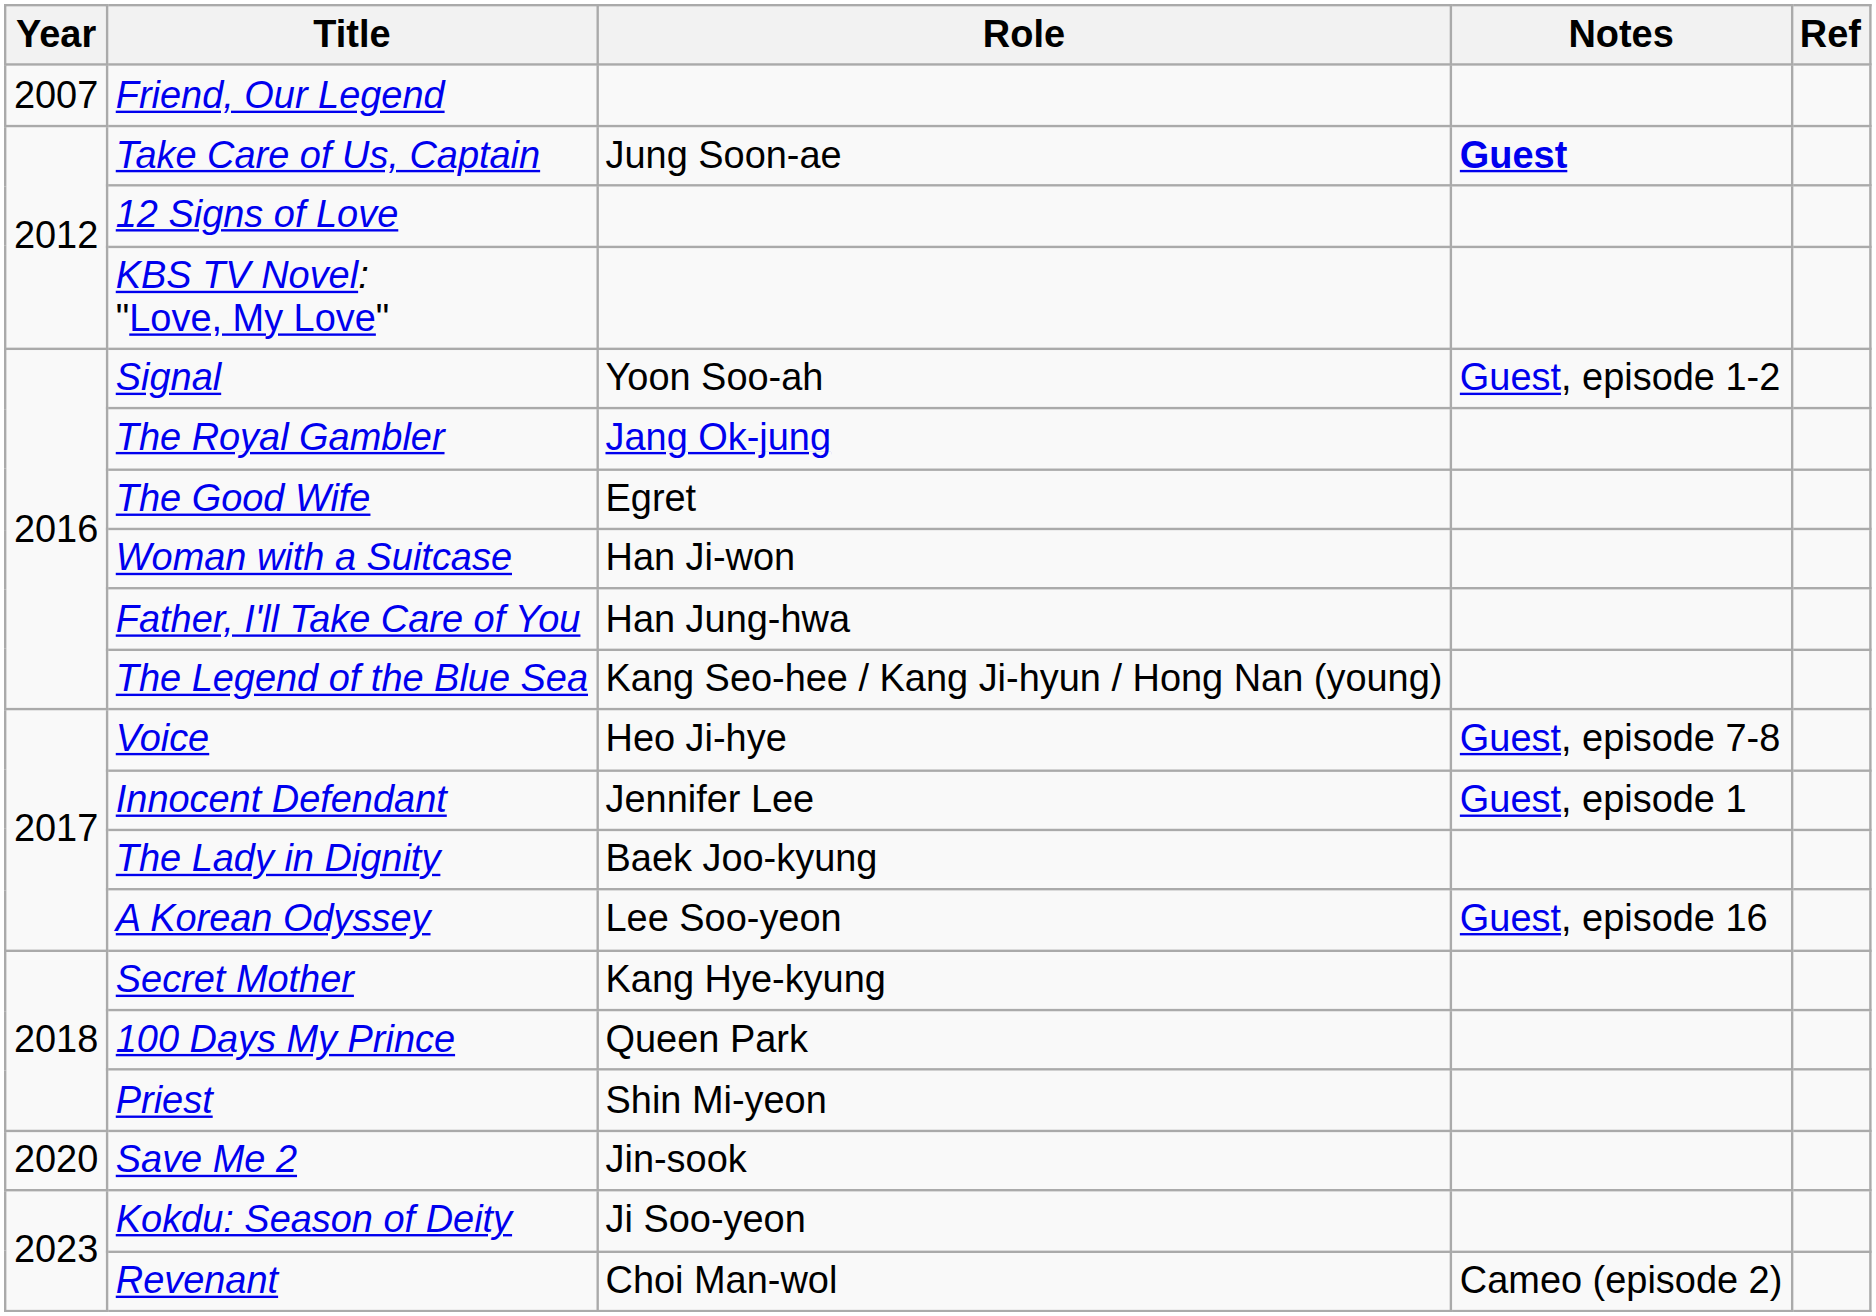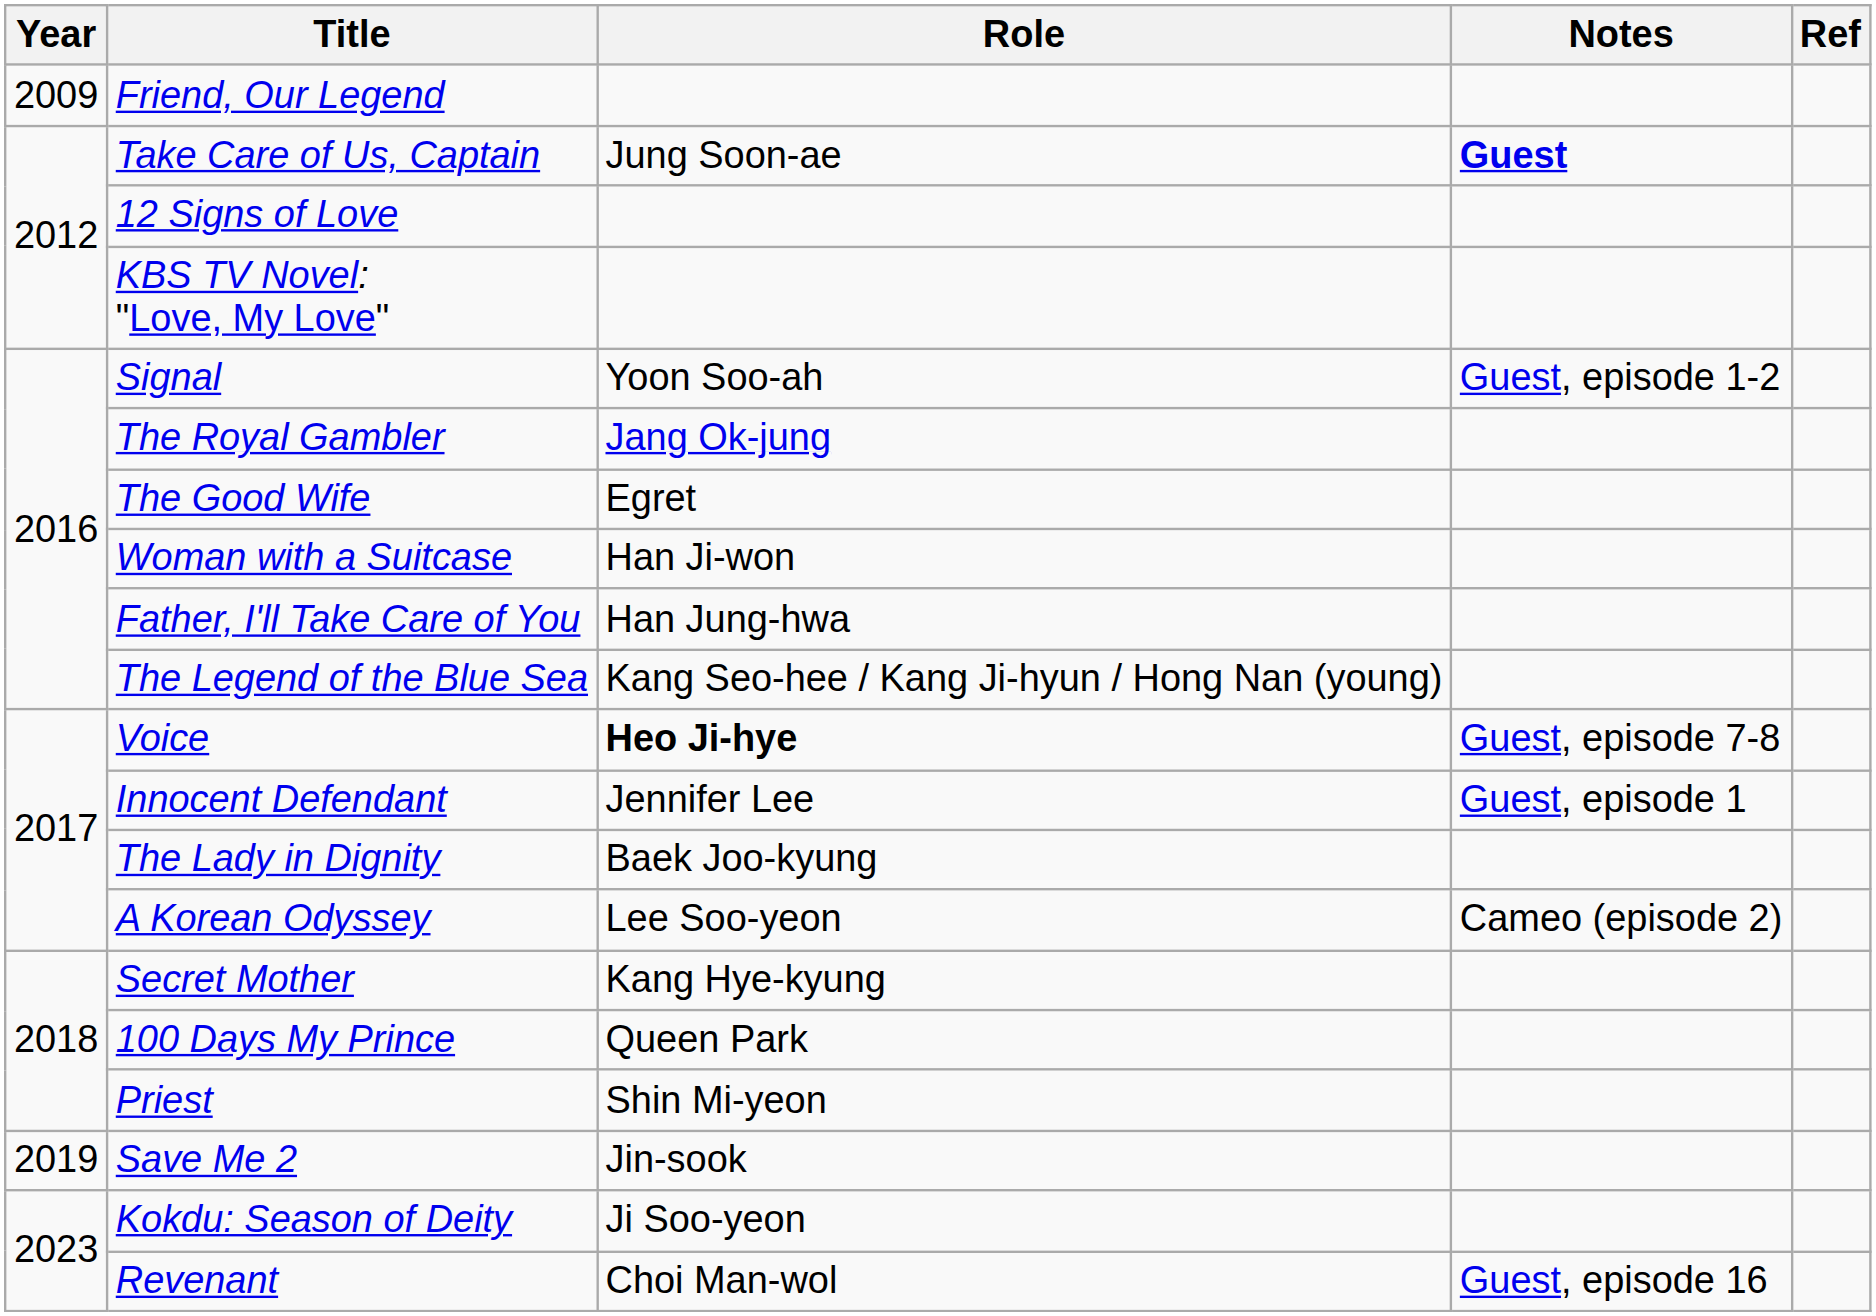 <table class="wikitable">
 <tr>
 <th>Year</th>
 <th>Title</th>
 <th>Role</th>
 <th>Notes</th>
 <th>Ref</th>
 </tr>
 <tr>
-<td>2007</td>
+<td>2009</td>
 <td><em><a href='#'>Friend, Our Legend</a></em></td>
 <td></td>
 <td></td>
 <td></td>
 </tr>
 <tr>
 <td rowspan="3">2012</td>
 <td><em><a href='#'>Take Care of Us, Captain</a></em></td>
 <td>Jung Soon-ae</td>
 <td><strong><a href='#'>Guest</a></strong></td>
 <td></td>
 </tr>
 <tr>
 <td><em><a href='#'>12 Signs of Love</a></em></td>
 <td></td>
 <td></td>
 <td></td>
 </tr>
 <tr>
 <td><em><a href='#'>KBS TV Novel</a>:</em><br>"<a href='#'>Love, My Love</a>"</td>
 <td></td>
 <td></td>
 <td></td>
 </tr>
 <tr>
 <td rowspan="6">2016</td>
 <td><em><a href='#'>Signal</a></em></td>
 <td>Yoon Soo-ah</td>
 <td><a href='#'>Guest</a>, episode 1-2</td>
 <td></td>
 </tr>
 <tr>
 <td><em><a href='#'>The Royal Gambler</a></em></td>
 <td><a href='#'>Jang Ok-jung</a></td>
 <td></td>
 <td></td>
 </tr>
 <tr>
 <td><em><a href='#'>The Good Wife</a></em></td>
 <td>Egret</td>
 <td></td>
 <td></td>
 </tr>
 <tr>
 <td><em><a href='#'>Woman with a Suitcase</a></em></td>
 <td>Han Ji-won</td>
 <td></td>
 <td></td>
 </tr>
 <tr>
 <td><em><a href='#'>Father, I'll Take Care of You</a></em></td>
 <td>Han Jung-hwa</td>
 <td></td>
 <td></td>
 </tr>
 <tr>
 <td><em><a href='#'>The Legend of the Blue Sea</a></em></td>
 <td>Kang Seo-hee / Kang Ji-hyun / Hong Nan (young)</td>
 <td></td>
 <td></td>
 </tr>
 <tr>
 <td rowspan="4">2017</td>
 <td><em><a href='#'>Voice</a></em></td>
-<td>Heo Ji-hye</td>
+<td><strong>Heo Ji-hye</strong></td>
 <td><a href='#'>Guest</a>, episode 7-8</td>
 <td></td>
 </tr>
 <tr>
 <td><em><a href='#'>Innocent Defendant</a></em></td>
 <td>Jennifer Lee</td>
 <td><a href='#'>Guest</a>, episode 1</td>
 <td></td>
 </tr>
 <tr>
 <td><em><a href='#'>The Lady in Dignity</a></em></td>
 <td>Baek Joo-kyung</td>
 <td></td>
 <td></td>
 </tr>
 <tr>
 <td><em><a href='#'>A Korean Odyssey</a></em></td>
 <td>Lee Soo-yeon</td>
-<td><a href='#'>Guest</a>, episode 16</td>
+<td>Cameo (episode 2)</td>
 <td></td>
 </tr>
 <tr>
 <td rowspan=3>2018</td>
 <td><em><a href='#'>Secret Mother</a></em></td>
 <td>Kang Hye-kyung</td>
 <td></td>
 <td></td>
 </tr>
 <tr>
 <td><em><a href='#'>100 Days My Prince</a></em></td>
 <td>Queen Park</td>
 <td></td>
 <td></td>
 </tr>
 <tr>
 <td><em><a href='#'>Priest</a></em></td>
 <td>Shin Mi-yeon</td>
 <td></td>
 <td></td>
 </tr>
 <tr>
-<td>2020</td>
+<td>2019</td>
 <td><em><a href='#'>Save Me 2</a></em></td>
 <td>Jin-sook</td>
 <td></td>
 <td></td>
 </tr>
 <tr>
 <td rowspan=2>2023</td>
 <td><em><a href='#'>Kokdu: Season of Deity</a></em></td>
 <td>Ji Soo-yeon</td>
 <td></td>
 <td></td>
 </tr>
 <tr>
 <td><em><a href='#'>Revenant</a></em></td>
 <td>Choi Man-wol</td>
-<td>Cameo (episode 2)</td>
+<td><a href='#'>Guest</a>, episode 16</td>
 <td></td>
 </tr>
 </table>
